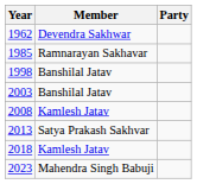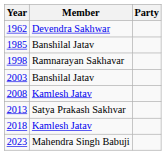 <table class="wikitable sortable">
 <tr>
 <th>Year</th>
 <th>Member</th>
 <th colspan="2">Party</th>
 </tr>
 <tr>
 <td><a href='#'>1962</a></td>
 <td><a href='#'>Devendra Sakhwar</a></td>
 <td></td>
 </tr>
 <tr>
 <td><a href='#'>1985</a></td>
-<td>Ramnarayan Sakhavar</td>
+<td>Banshilal Jatav</td>
 <td></td>
 </tr>
 <tr>
 <td><a href='#'>1998</a></td>
-<td>Banshilal Jatav</td>
+<td>Ramnarayan Sakhavar</td>
 <td></td>
 </tr>
 <tr>
 <td><a href='#'>2003</a></td>
 <td>Banshilal Jatav</td>
 <td></td>
 </tr>
 <tr>
 <td><a href='#'>2008</a></td>
 <td><a href='#'>Kamlesh Jatav</a></td>
 <td></td>
 </tr>
 <tr>
 <td><a href='#'>2013</a></td>
 <td>Satya Prakash Sakhvar</td>
 <td></td>
 </tr>
 <tr>
 <td><a href='#'>2018</a></td>
 <td><a href='#'>Kamlesh Jatav</a></td>
 <td></td>
 </tr>
 <tr>
 <td><a href='#'>2023</a></td>
 <td>Mahendra Singh Babuji</td>
 </tr>
 </table>
